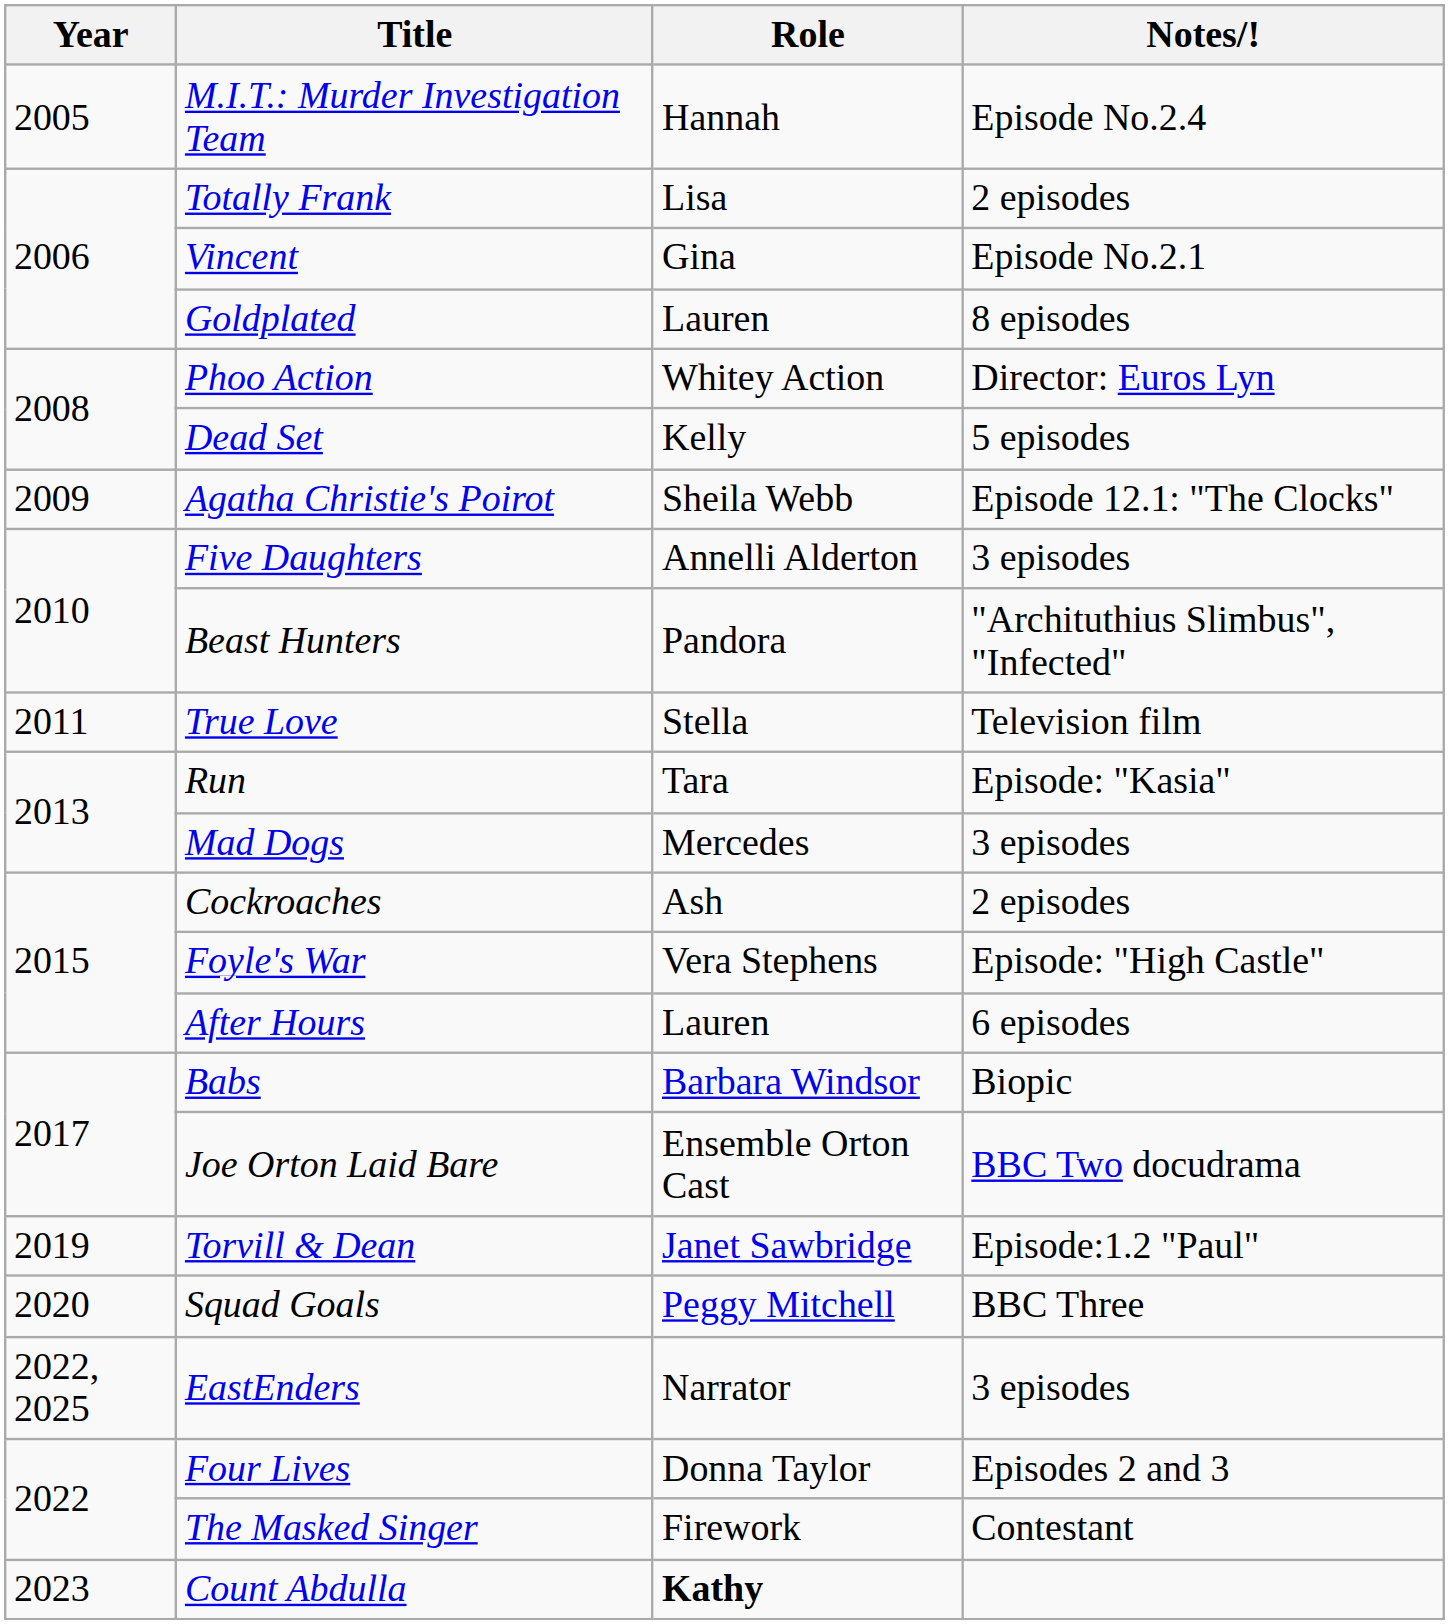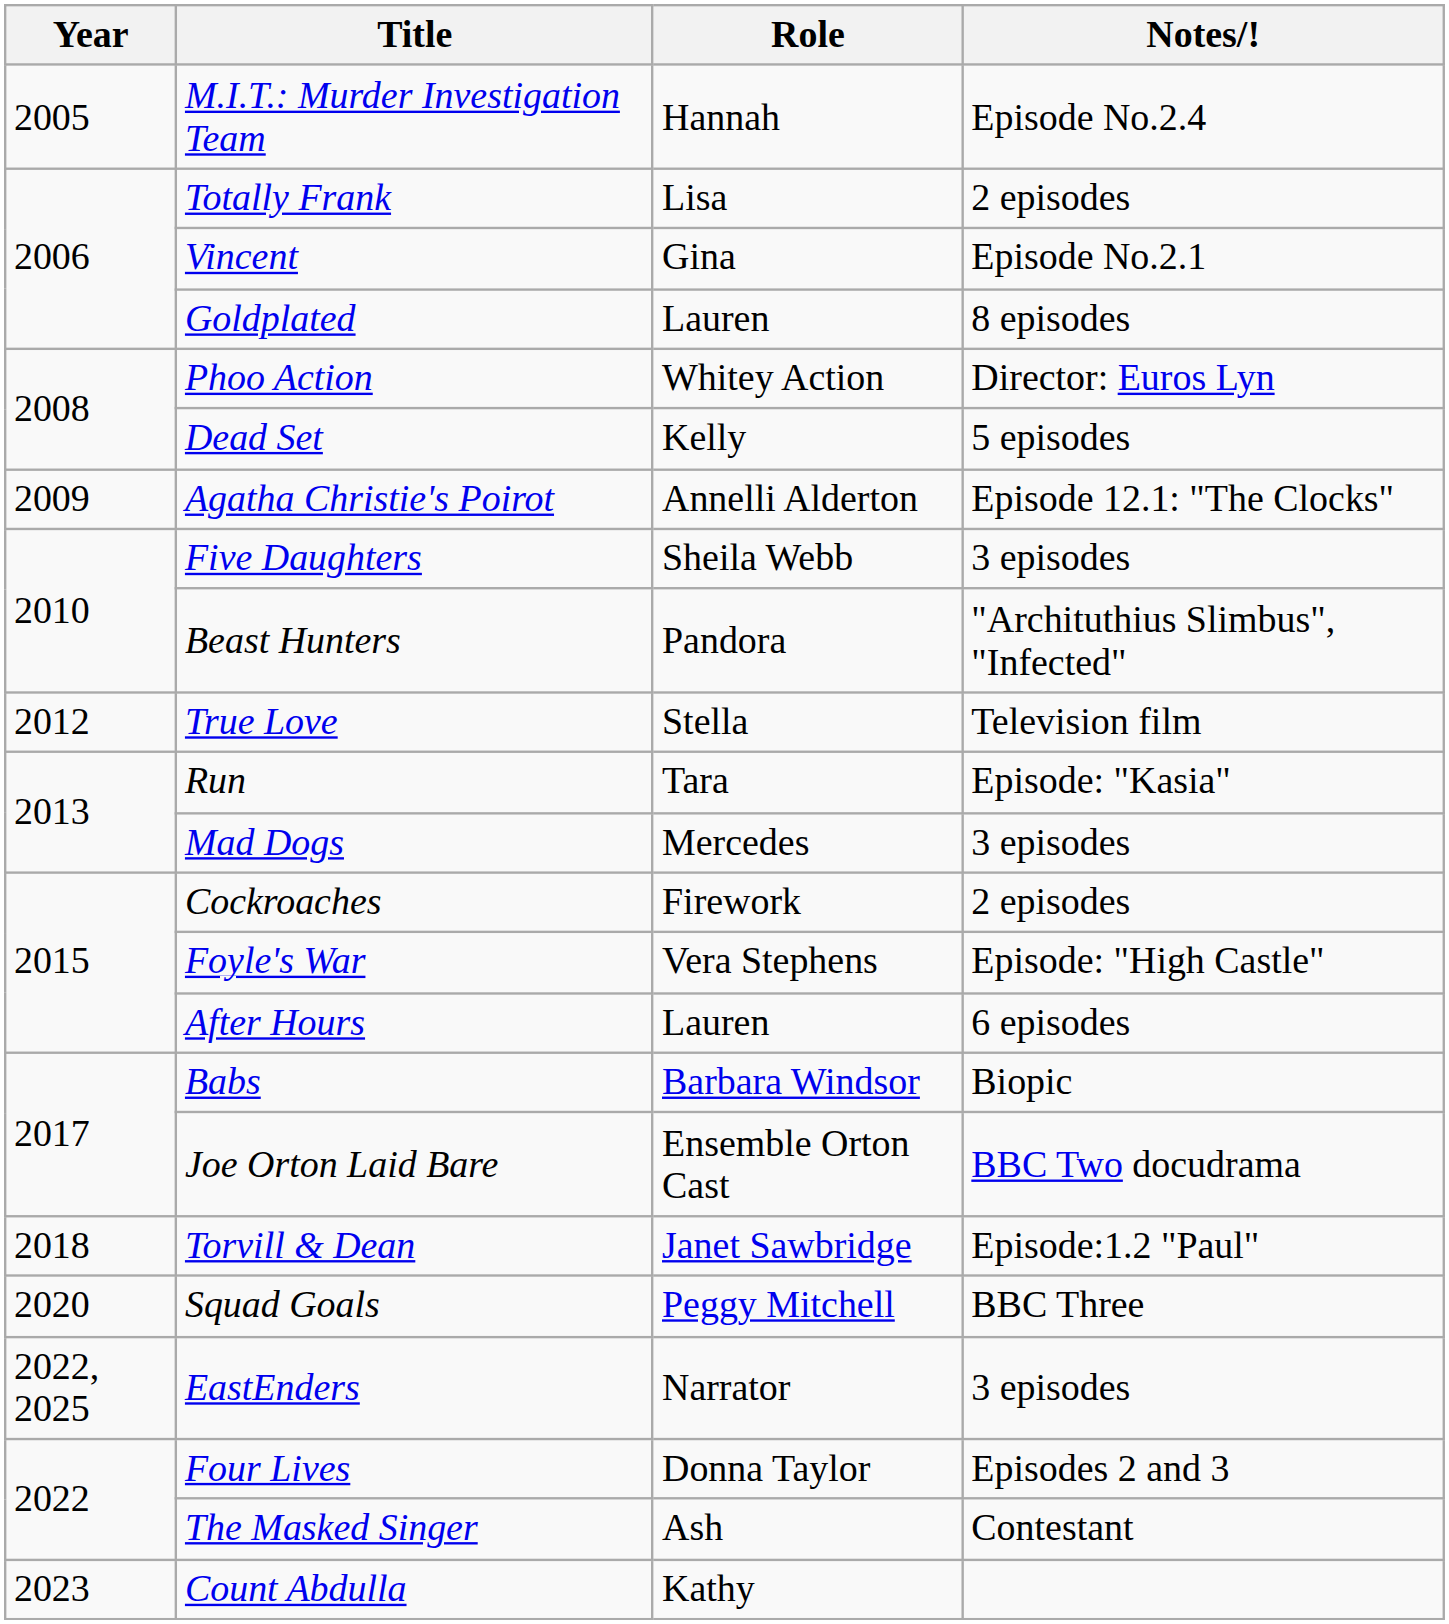 <table class="wikitable sortable">
 <tr>
 <th>Year</th>
 <th>Title</th>
 <th>Role</th>
 <th>Notes/!</th>
 </tr>
 <tr>
 <td>2005</td>
 <td><em><a href='#'>M.I.T.: Murder Investigation Team</a></em></td>
 <td>Hannah</td>
 <td>Episode No.2.4</td>
 </tr>
 <tr>
 <td rowspan="3">2006</td>
 <td><em><a href='#'>Totally Frank</a></em></td>
 <td>Lisa</td>
 <td>2 episodes</td>
 </tr>
 <tr>
 <td><em><a href='#'>Vincent</a></em></td>
 <td>Gina</td>
 <td>Episode No.2.1</td>
 </tr>
 <tr>
 <td><em><a href='#'>Goldplated</a></em></td>
 <td>Lauren</td>
 <td>8 episodes</td>
 </tr>
 <tr>
 <td rowspan="2">2008</td>
 <td><em><a href='#'>Phoo Action</a></em></td>
 <td>Whitey Action</td>
 <td>Director: <a href='#'>Euros Lyn</a></td>
 </tr>
 <tr>
 <td><em><a href='#'>Dead Set</a></em></td>
 <td>Kelly</td>
 <td>5 episodes</td>
 </tr>
 <tr>
 <td>2009</td>
 <td><em><a href='#'>Agatha Christie's Poirot</a></em></td>
-<td>Sheila Webb</td>
+<td>Annelli Alderton</td>
 <td>Episode 12.1: "The Clocks"</td>
 </tr>
 <tr>
 <td rowspan="2">2010</td>
 <td><em><a href='#'>Five Daughters</a></em></td>
-<td>Annelli Alderton</td>
+<td>Sheila Webb</td>
 <td>3 episodes</td>
 </tr>
 <tr>
 <td><em>Beast Hunters</em></td>
 <td>Pandora</td>
 <td>"Archituthius Slimbus", "Infected"</td>
 </tr>
 <tr>
-<td>2011</td>
+<td>2012</td>
 <td><em><a href='#'>True Love</a></em></td>
 <td>Stella</td>
 <td>Television film</td>
 </tr>
 <tr>
 <td rowspan="2">2013</td>
 <td><em>Run</em></td>
 <td>Tara</td>
 <td>Episode: "Kasia"</td>
 </tr>
 <tr>
 <td><em><a href='#'>Mad Dogs</a></em></td>
 <td>Mercedes</td>
 <td>3 episodes</td>
 </tr>
 <tr>
 <td rowspan="3">2015</td>
 <td><em>Cockroaches</em></td>
-<td>Ash</td>
+<td>Firework</td>
 <td>2 episodes</td>
 </tr>
 <tr>
 <td><em><a href='#'>Foyle's War</a></em></td>
 <td>Vera Stephens</td>
 <td>Episode: "High Castle"</td>
 </tr>
 <tr>
 <td><em><a href='#'>After Hours</a></em></td>
 <td>Lauren</td>
 <td>6 episodes</td>
 </tr>
 <tr>
 <td rowspan="2">2017</td>
 <td><em><a href='#'>Babs</a></em></td>
 <td><a href='#'>Barbara Windsor</a></td>
 <td>Biopic</td>
 </tr>
 <tr>
 <td><em>Joe Orton Laid Bare</em></td>
 <td>Ensemble Orton Cast</td>
 <td><a href='#'>BBC Two</a> docudrama</td>
 </tr>
 <tr>
-<td>2019</td>
+<td>2018</td>
 <td><em><a href='#'>Torvill & Dean</a></em></td>
 <td><a href='#'>Janet Sawbridge</a></td>
 <td>Episode:1.2 "Paul"</td>
 </tr>
 <tr>
 <td>2020</td>
 <td><em>Squad Goals</em></td>
 <td><a href='#'>Peggy Mitchell</a></td>
 <td>BBC Three</td>
 </tr>
 <tr>
 <td>2022, 2025</td>
 <td><em><a href='#'>EastEnders</a></em></td>
 <td>Narrator</td>
 <td>3 episodes</td>
 </tr>
 <tr>
 <td rowspan="2">2022</td>
 <td><em><a href='#'>Four Lives</a></em></td>
 <td>Donna Taylor</td>
 <td>Episodes 2 and 3</td>
 </tr>
 <tr>
 <td><em><a href='#'>The Masked Singer</a></em></td>
-<td>Firework</td>
+<td>Ash</td>
 <td>Contestant</td>
 </tr>
 <tr>
 <td>2023</td>
 <td><em><a href='#'>Count Abdulla</a></em></td>
-<td><strong>Kathy</strong></td>
+<td>Kathy</td>
 <td></td>
 </tr>
 </table>
